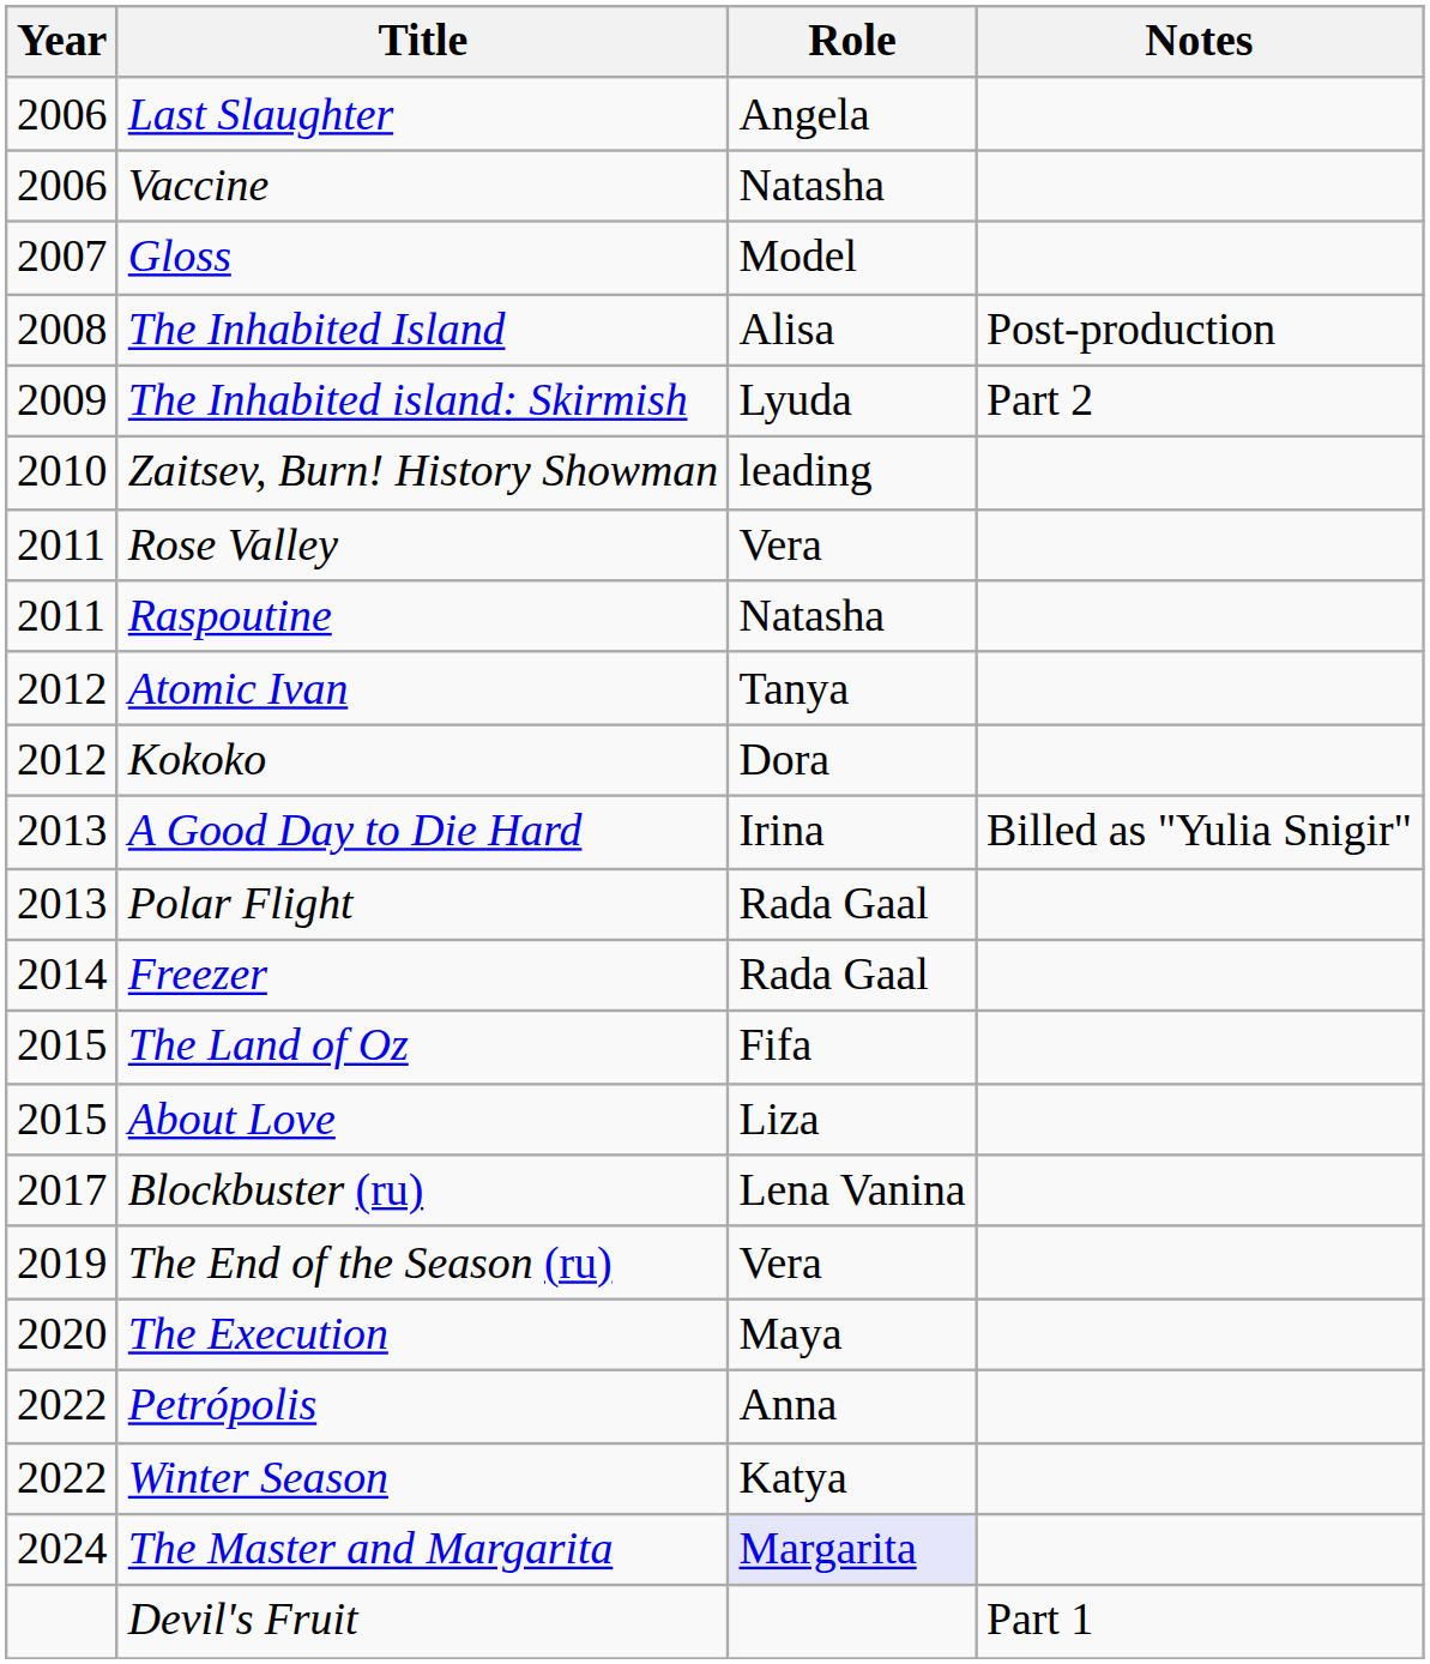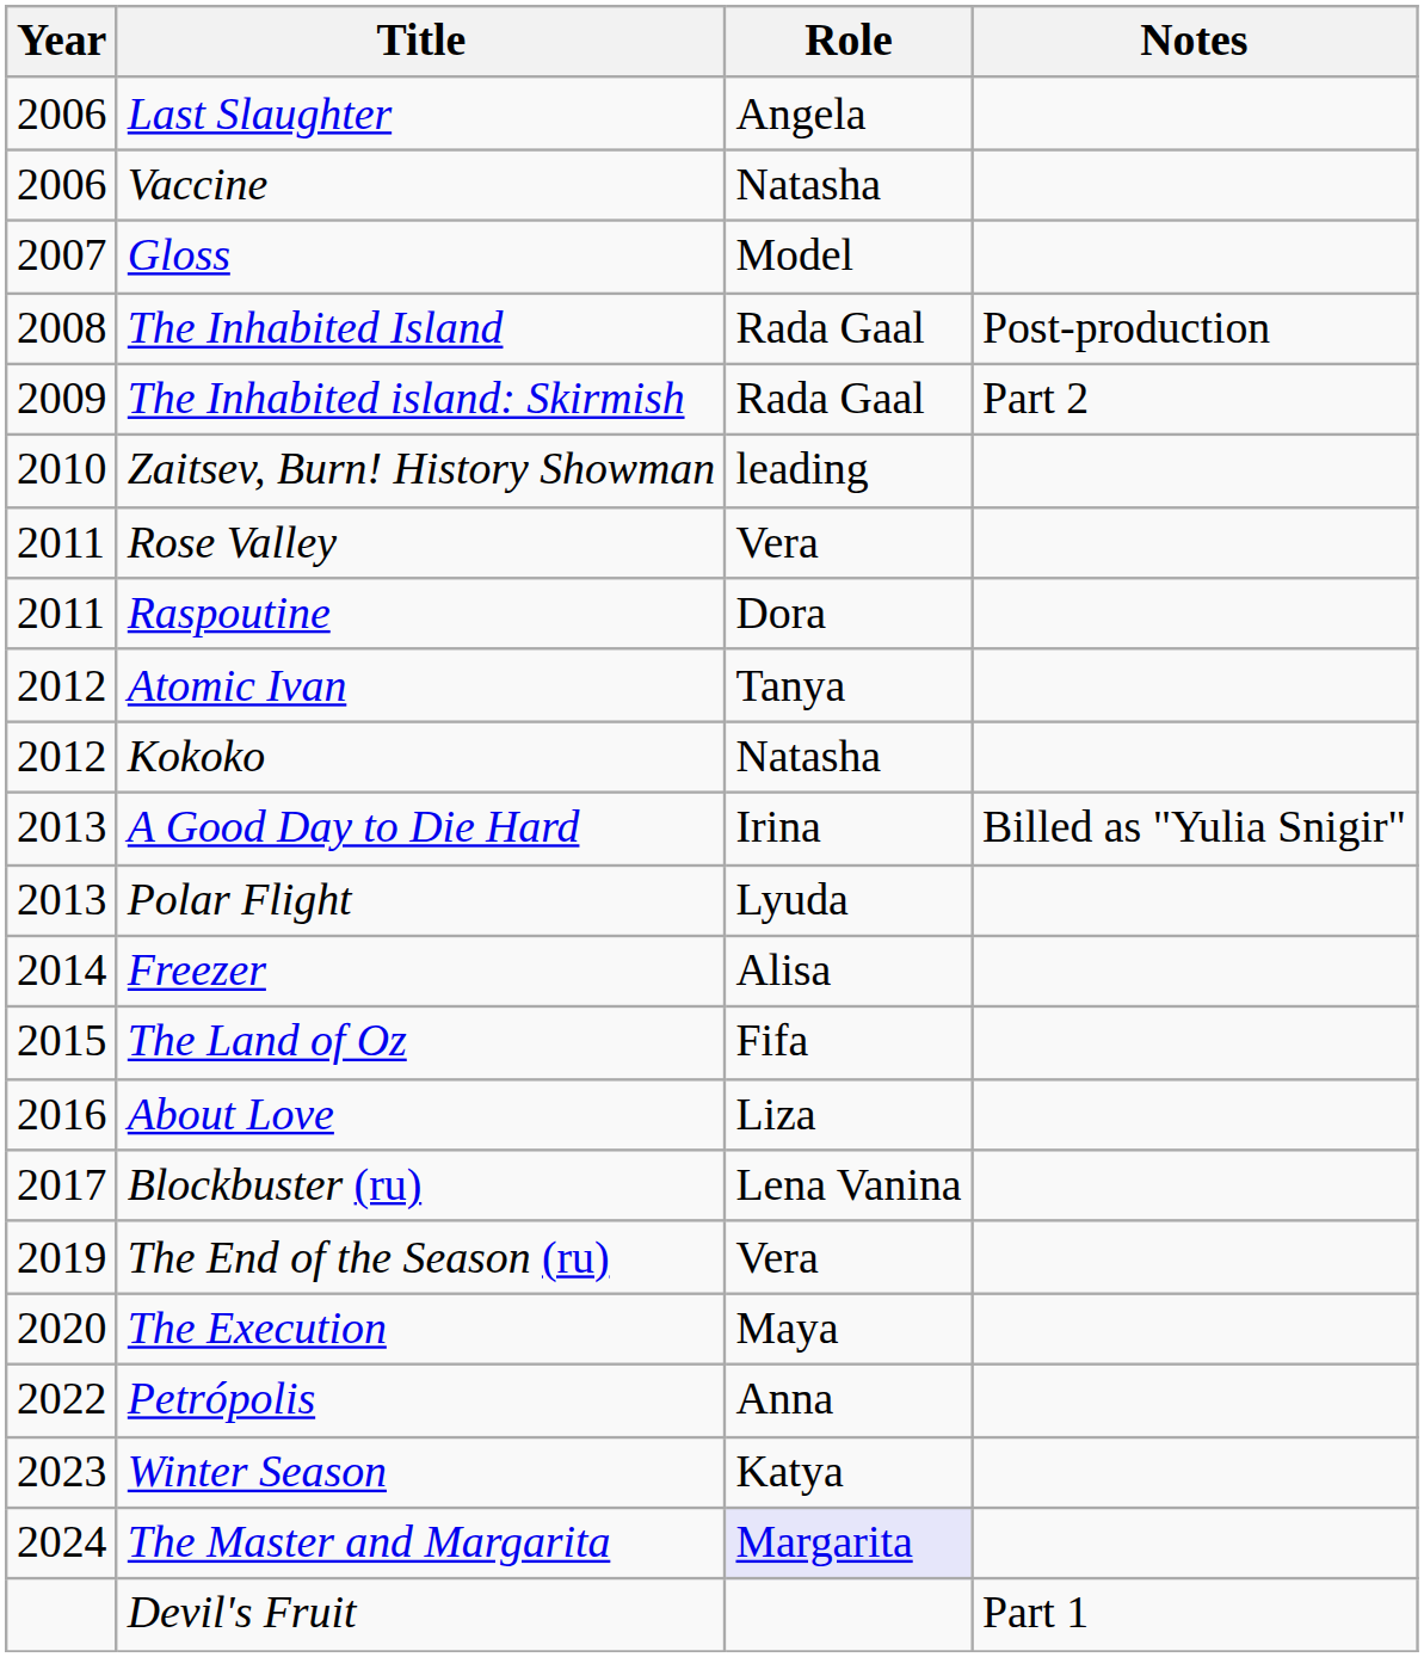 <table class="wikitable sortable">
 <tr>
 <th>Year</th>
 <th>Title</th>
 <th>Role</th>
 <th>Notes</th>
 </tr>
 <tr>
 <td>2006</td>
 <td><em><a href='#'>Last Slaughter</a></em></td>
 <td>Angela</td>
 <td></td>
 </tr>
 <tr>
 <td>2006</td>
 <td><em>Vaccine</em></td>
 <td>Natasha</td>
 <td></td>
 </tr>
 <tr>
 <td>2007</td>
 <td><em><a href='#'>Gloss</a></em></td>
 <td>Model</td>
 <td></td>
 </tr>
 <tr>
 <td>2008</td>
 <td><em><a href='#'>The Inhabited Island</a></em></td>
-<td>Alisa</td>
+<td>Rada Gaal</td>
 <td>Post-production</td>
 </tr>
 <tr>
 <td>2009</td>
 <td><em><a href='#'>The Inhabited island: Skirmish</a></em></td>
-<td>Lyuda</td>
+<td>Rada Gaal</td>
 <td>Part 2</td>
 </tr>
 <tr>
 <td>2010</td>
 <td><em>Zaitsev, Burn! History Showman</em></td>
 <td>leading</td>
 <td></td>
 </tr>
 <tr>
 <td>2011</td>
 <td><em>Rose Valley</em></td>
 <td>Vera</td>
 <td></td>
 </tr>
 <tr>
 <td>2011</td>
 <td><em><a href='#'>Raspoutine</a></em></td>
-<td>Natasha</td>
+<td>Dora</td>
 <td></td>
 </tr>
 <tr>
 <td>2012</td>
 <td><em><a href='#'>Atomic Ivan</a></em></td>
 <td>Tanya</td>
 <td></td>
 </tr>
 <tr>
 <td>2012</td>
 <td><em>Kokoko</em></td>
-<td>Dora</td>
+<td>Natasha</td>
 <td></td>
 </tr>
 <tr>
 <td>2013</td>
 <td><em><a href='#'>A Good Day to Die Hard</a></em></td>
 <td>Irina</td>
 <td>Billed as "Yulia Snigir"</td>
 </tr>
 <tr>
 <td>2013</td>
 <td><em>Polar Flight</em></td>
-<td>Rada Gaal</td>
+<td>Lyuda</td>
 <td></td>
 </tr>
 <tr>
 <td>2014</td>
 <td><em><a href='#'>Freezer</a></em></td>
-<td>Rada Gaal</td>
+<td>Alisa</td>
 <td></td>
 </tr>
 <tr>
 <td>2015</td>
 <td><em><a href='#'>The Land of Oz</a></em></td>
 <td>Fifa</td>
 <td></td>
 </tr>
 <tr>
-<td>2015</td>
+<td>2016</td>
 <td><em><a href='#'>About Love</a></em></td>
 <td>Liza</td>
 <td></td>
 </tr>
 <tr>
 <td>2017</td>
 <td><em>Blockbuster</em> <a href='#'>(ru)</a></td>
 <td>Lena Vanina</td>
 <td></td>
 </tr>
 <tr>
 <td>2019</td>
 <td><em>The End of the Season</em> <a href='#'>(ru)</a></td>
 <td>Vera</td>
 <td></td>
 </tr>
 <tr>
 <td>2020</td>
 <td><em><a href='#'>The Execution</a></em></td>
 <td>Maya</td>
 <td></td>
 </tr>
 <tr>
 <td>2022</td>
 <td><em><a href='#'>Petrópolis</a></em></td>
 <td>Anna</td>
 <td></td>
 </tr>
 <tr>
-<td>2022</td>
+<td>2023</td>
 <td><em><a href='#'>Winter Season</a></em></td>
 <td>Katya</td>
 <td></td>
 </tr>
 <tr>
 <td>2024</td>
 <td><em><a href='#'>The Master and Margarita</a></em></td>
 <td style="background: lavender;"><a href='#'>Margarita</a></td>
 <td></td>
 </tr>
 <tr>
 <td></td>
 <td><em>Devil's Fruit</em></td>
 <td></td>
 <td>Part 1</td>
 </tr>
 </table>
